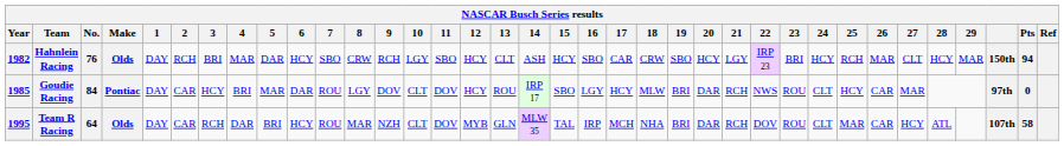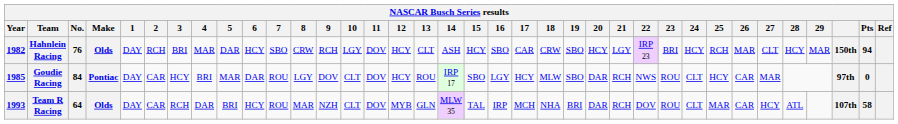 <table class="wikitable" style="text-align:center; font-size:75%">
 <tr>
 <th colspan=42><a href='#'>NASCAR Busch Series</a> results</th>
 </tr>
 <tr>
 <th>Year</th>
 <th>Team</th>
 <th>No.</th>
 <th>Make</th>
 <th>1</th>
 <th>2</th>
 <th>3</th>
 <th>4</th>
 <th>5</th>
 <th>6</th>
 <th>7</th>
 <th>8</th>
 <th>9</th>
 <th>10</th>
 <th>11</th>
 <th>12</th>
 <th>13</th>
 <th>14</th>
 <th>15</th>
 <th>16</th>
 <th>17</th>
 <th>18</th>
 <th>19</th>
 <th>20</th>
 <th>21</th>
 <th>22</th>
 <th>23</th>
 <th>24</th>
 <th>25</th>
 <th>26</th>
 <th>27</th>
 <th>28</th>
 <th>29</th>
 <th></th>
 <th>Pts</th>
 <th>Ref</th>
 </tr>
 <tr>
 <th><a href='#'>1982</a></th>
 <th><a href='#'>Hahnlein Racing</a></th>
 <th>76</th>
 <th><a href='#'>Olds</a></th>
 <td><a href='#'>DAY</a></td>
 <td><a href='#'>RCH</a></td>
 <td><a href='#'>BRI</a></td>
 <td><a href='#'>MAR</a></td>
 <td><a href='#'>DAR</a></td>
 <td><a href='#'>HCY</a></td>
 <td><a href='#'>SBO</a></td>
 <td><a href='#'>CRW</a></td>
 <td><a href='#'>RCH</a></td>
 <td><a href='#'>LGY</a></td>
-<td><a href='#'>SBO</a></td>
+<td><a href='#'>DOV</a></td>
 <td><a href='#'>HCY</a></td>
 <td><a href='#'>CLT</a></td>
 <td><a href='#'>ASH</a></td>
 <td><a href='#'>HCY</a></td>
 <td><a href='#'>SBO</a></td>
 <td><a href='#'>CAR</a></td>
 <td><a href='#'>CRW</a></td>
 <td><a href='#'>SBO</a></td>
 <td><a href='#'>HCY</a></td>
 <td><a href='#'>LGY</a></td>
 <td style="background:#EFCFFF;"><a href='#'>IRP</a><br><small>23</small></td>
 <td><a href='#'>BRI</a></td>
 <td><a href='#'>HCY</a></td>
 <td><a href='#'>RCH</a></td>
 <td><a href='#'>MAR</a></td>
 <td><a href='#'>CLT</a></td>
 <td><a href='#'>HCY</a></td>
 <td><a href='#'>MAR</a></td>
 <th>150th</th>
 <th>94</th>
 <th></th>
 </tr>
 <tr>
 <th><a href='#'>1985</a></th>
 <th><a href='#'>Goudie Racing</a></th>
 <th>84</th>
 <th><a href='#'>Pontiac</a></th>
 <td><a href='#'>DAY</a></td>
 <td><a href='#'>CAR</a></td>
 <td><a href='#'>HCY</a></td>
 <td><a href='#'>BRI</a></td>
 <td><a href='#'>MAR</a></td>
 <td><a href='#'>DAR</a></td>
 <td><a href='#'>ROU</a></td>
 <td><a href='#'>LGY</a></td>
 <td><a href='#'>DOV</a></td>
 <td><a href='#'>CLT</a></td>
 <td><a href='#'>DOV</a></td>
 <td><a href='#'>HCY</a></td>
 <td><a href='#'>ROU</a></td>
 <td style="background:#DFFFDF;"><a href='#'>IRP</a><br><small>17</small></td>
 <td><a href='#'>SBO</a></td>
 <td><a href='#'>LGY</a></td>
 <td><a href='#'>HCY</a></td>
 <td><a href='#'>MLW</a></td>
-<td><a href='#'>BRI</a></td>
+<td><a href='#'>SBO</a></td>
 <td><a href='#'>DAR</a></td>
 <td><a href='#'>RCH</a></td>
 <td><a href='#'>NWS</a></td>
 <td><a href='#'>ROU</a></td>
 <td><a href='#'>CLT</a></td>
 <td><a href='#'>HCY</a></td>
 <td><a href='#'>CAR</a></td>
 <td><a href='#'>MAR</a></td>
 <td colspan=2></td>
 <th>97th</th>
 <th>0</th>
 <th></th>
 </tr>
 <tr>
-<th><a href='#'>1995</a></th>
+<th><a href='#'>1993</a></th>
 <th><a href='#'>Team R Racing</a></th>
 <th>64</th>
 <th><a href='#'>Olds</a></th>
 <td><a href='#'>DAY</a></td>
 <td><a href='#'>CAR</a></td>
 <td><a href='#'>RCH</a></td>
 <td><a href='#'>DAR</a></td>
 <td><a href='#'>BRI</a></td>
 <td><a href='#'>HCY</a></td>
 <td><a href='#'>ROU</a></td>
 <td><a href='#'>MAR</a></td>
 <td><a href='#'>NZH</a></td>
 <td><a href='#'>CLT</a></td>
 <td><a href='#'>DOV</a></td>
 <td><a href='#'>MYB</a></td>
 <td><a href='#'>GLN</a></td>
 <td style="background:#EFCFFF;"><a href='#'>MLW</a><br><small>35</small></td>
 <td><a href='#'>TAL</a></td>
 <td><a href='#'>IRP</a></td>
 <td><a href='#'>MCH</a></td>
 <td><a href='#'>NHA</a></td>
 <td><a href='#'>BRI</a></td>
 <td><a href='#'>DAR</a></td>
 <td><a href='#'>RCH</a></td>
 <td><a href='#'>DOV</a></td>
 <td><a href='#'>ROU</a></td>
 <td><a href='#'>CLT</a></td>
 <td><a href='#'>MAR</a></td>
 <td><a href='#'>CAR</a></td>
 <td><a href='#'>HCY</a></td>
 <td><a href='#'>ATL</a></td>
 <td></td>
 <th>107th</th>
 <th>58</th>
 <th></th>
 </tr>
 </table>
